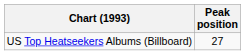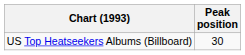 <table class="wikitable">
 <tr>
 <th>Chart (1993)</th>
 <th>Peak <br> position</th>
 </tr>
 <tr>
 <td>US <a href='#'>Top Heatseekers</a> Albums (Billboard)</td>
-<td align=center>27</td>
+<td align=center>30</td>
 </tr>
 </table>
